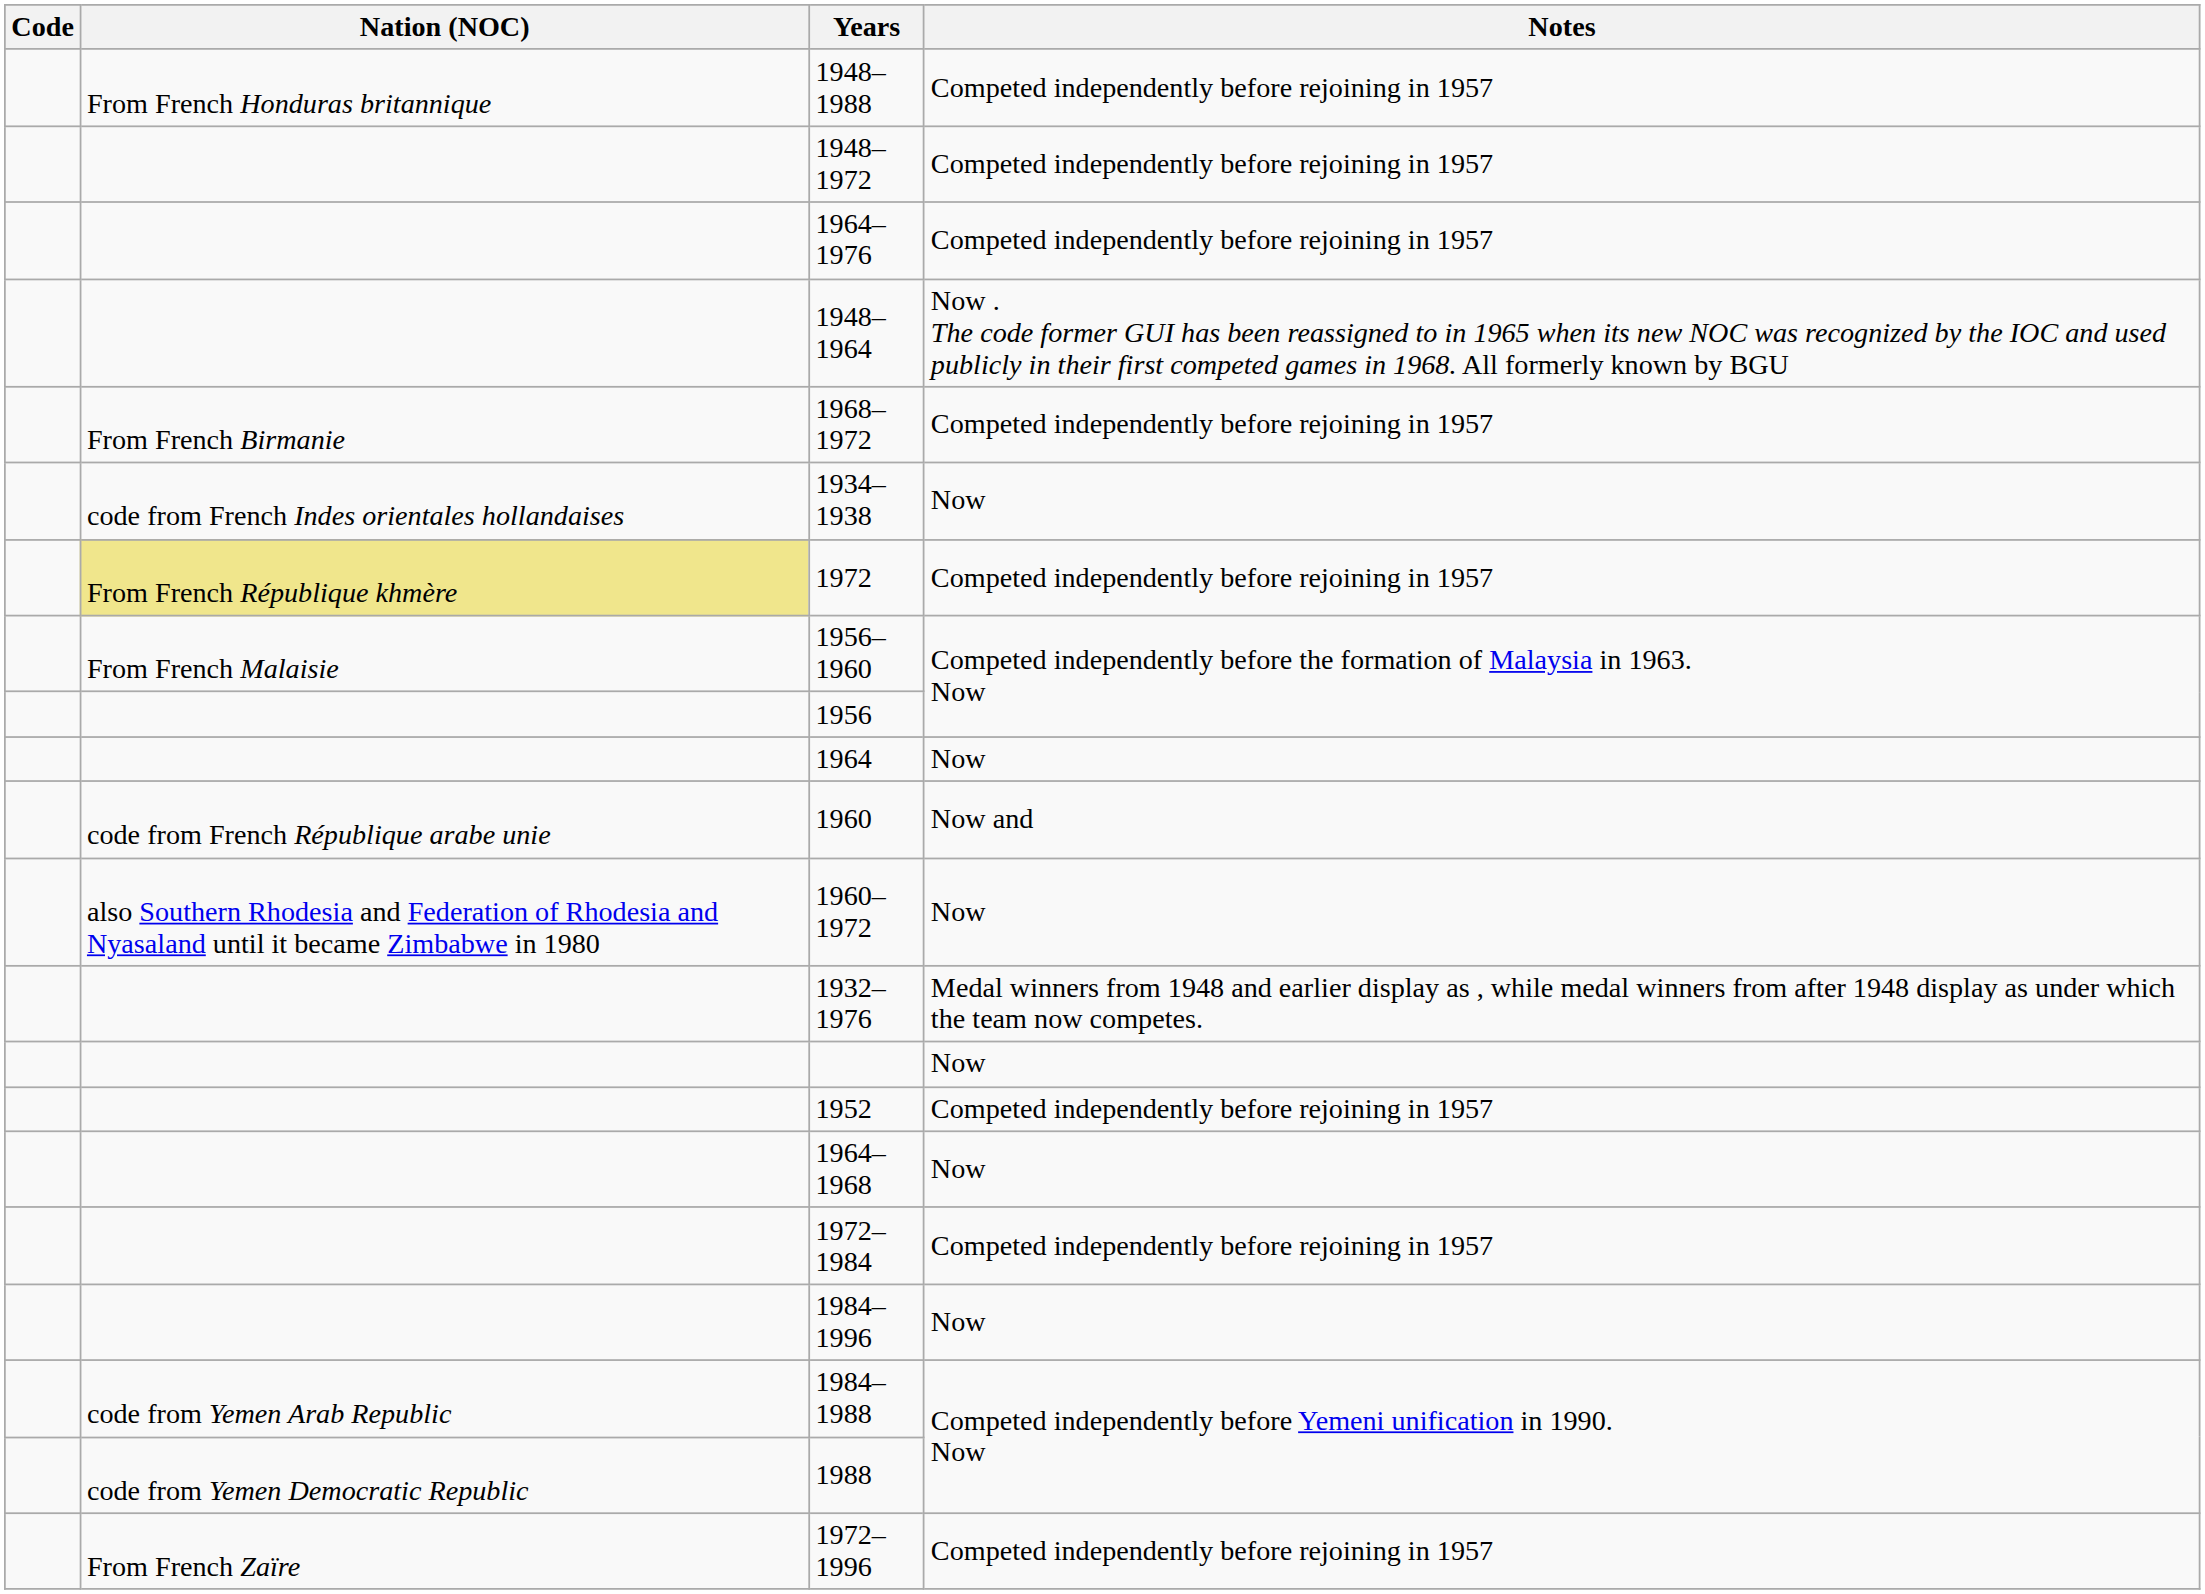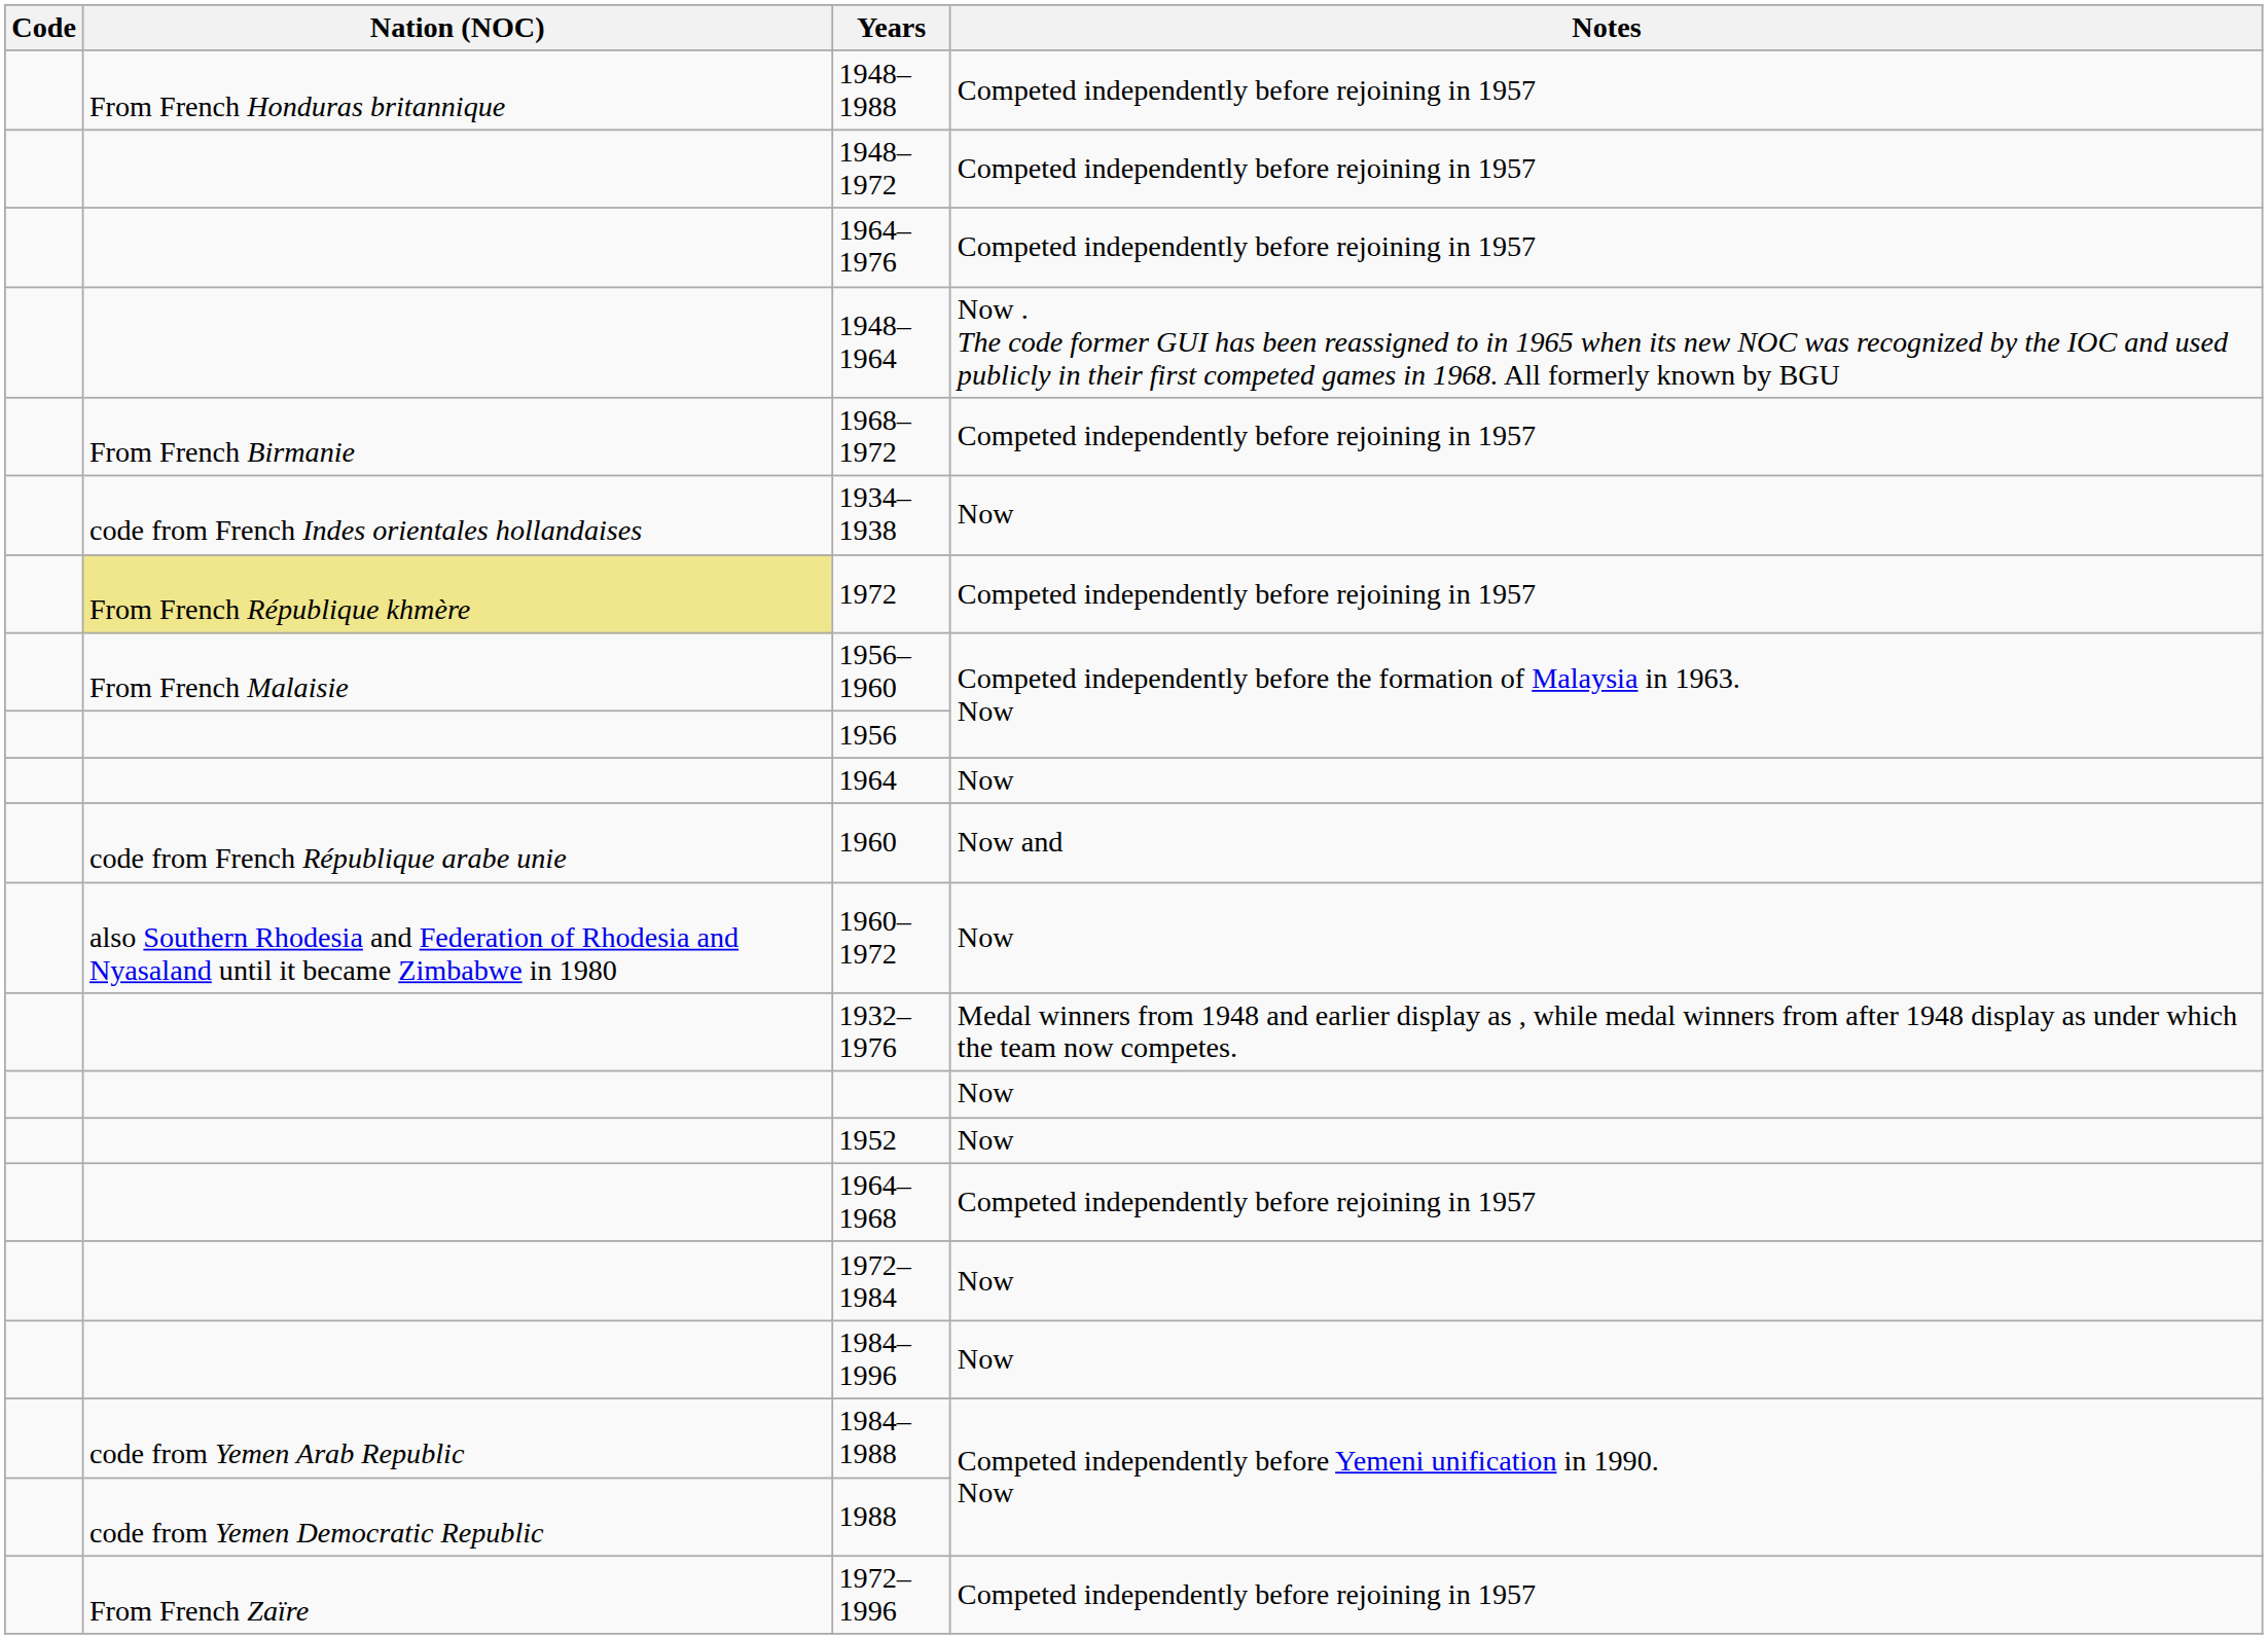 <table class="wikitable sortable">
 <tr>
 <th>Code</th>
 <th>Nation (NOC)</th>
 <th>Years</th>
 <th>Notes</th>
 </tr>
 <tr>
 <td style="text-align:center;"></td>
 <td><br>From French <em>Honduras britannique</em></td>
 <td>1948–1988</td>
 <td>Competed independently before rejoining  in 1957</td>
 </tr>
 <tr>
 <td style="text-align:center;"></td>
 <td></td>
 <td>1948–1972</td>
 <td>Competed independently before rejoining  in 1957</td>
 </tr>
 <tr>
 <td style="text-align:center;"></td>
 <td></td>
 <td>1964–1976</td>
 <td>Competed independently before rejoining  in 1957</td>
 </tr>
 <tr>
 <td style="text-align:center;"></td>
 <td></td>
 <td>1948–1964</td>
 <td>Now .<br> <em>The code former GUI has been reassigned to  in 1965 when its new NOC was recognized by the IOC and used publicly in their first competed games in 1968.</em> All formerly known by BGU</td>
 </tr>
 <tr>
 <td style="text-align:center;"></td>
 <td><br>From French <em>Birmanie</em></td>
 <td>1968–1972</td>
 <td>Competed independently before rejoining  in 1957</td>
 </tr>
 <tr>
 <td style="text-align:center;"></td>
 <td><br>code from French <em>Indes orientales hollandaises</em></td>
 <td>1934–1938</td>
 <td>Now </td>
 </tr>
 <tr>
 <td style="text-align:center;"></td>
 <td style="background: khaki;"><br>From French <em>République khmère</em></td>
 <td>1972</td>
 <td>Competed independently before rejoining  in 1957</td>
 </tr>
 <tr>
 <td style="text-align:center;"></td>
 <td><br>From French <em>Malaisie</em></td>
 <td>1956–1960</td>
 <td rowspan="2">Competed independently before the formation of <a href='#'>Malaysia</a> in 1963.<br> Now </td>
 </tr>
 <tr>
 <td style="text-align:center;"></td>
 <td></td>
 <td>1956</td>
 </tr>
 <tr>
 <td style="text-align:center;"></td>
 <td></td>
 <td>1964</td>
 <td>Now </td>
 </tr>
 <tr>
 <td style="text-align:center;"></td>
 <td><br>code from French <em>République arabe unie</em></td>
 <td>1960</td>
 <td colspan=2>Now  and </td>
 </tr>
 <tr>
 <td style="text-align:center;"></td>
 <td><br>also <a href='#'>Southern Rhodesia</a> and <a href='#'>Federation of Rhodesia and Nyasaland</a> until it became <a href='#'>Zimbabwe</a> in 1980</td>
 <td>1960–1972</td>
 <td>Now </td>
 </tr>
 <tr>
 <td style="text-align:center;"></td>
 <td></td>
 <td>1932–1976</td>
 <td>Medal winners from 1948 and earlier display as , while medal winners from after 1948 display as  under which the team now competes.</td>
 </tr>
 <tr>
 <td style="text-align:center;"></td>
 <td></td>
 <td></td>
 <td>Now </td>
 </tr>
 <tr>
 <td style="text-align:center;"></td>
 <td></td>
 <td>1952</td>
+<td>Now </td>
+</tr>
+<tr>
+<td style="text-align:center;"></td>
+<td></td>
+<td>1964–1968</td>
 <td>Competed independently before rejoining  in 1957</td>
 </tr>
 <tr>
 <td style="text-align:center;"></td>
 <td></td>
-<td>1964–1968</td>
+<td>1972–1984</td>
 <td>Now </td>
-</tr>
-<tr>
-<td style="text-align:center;"></td>
-<td></td>
-<td>1972–1984</td>
-<td>Competed independently before rejoining  in 1957</td>
 </tr>
 <tr>
 <td style="text-align:center;"></td>
 <td></td>
 <td>1984–1996</td>
 <td>Now </td>
 </tr>
 <tr>
 <td style="text-align:center;"></td>
 <td><br>code from <em>Yemen Arab Republic</em></td>
 <td>1984–1988</td>
 <td rowspan=2>Competed independently before <a href='#'>Yemeni unification</a> in 1990.<br>Now </td>
 </tr>
 <tr>
 <td style="text-align:center;"></td>
 <td><br>code from <em>Yemen Democratic Republic</em></td>
 <td>1988</td>
 </tr>
 <tr>
 <td style="text-align:center;"></td>
 <td><br>From French <em>Zaïre</em></td>
 <td>1972–1996</td>
 <td>Competed independently before rejoining  in 1957</td>
 </tr>
 </table>
